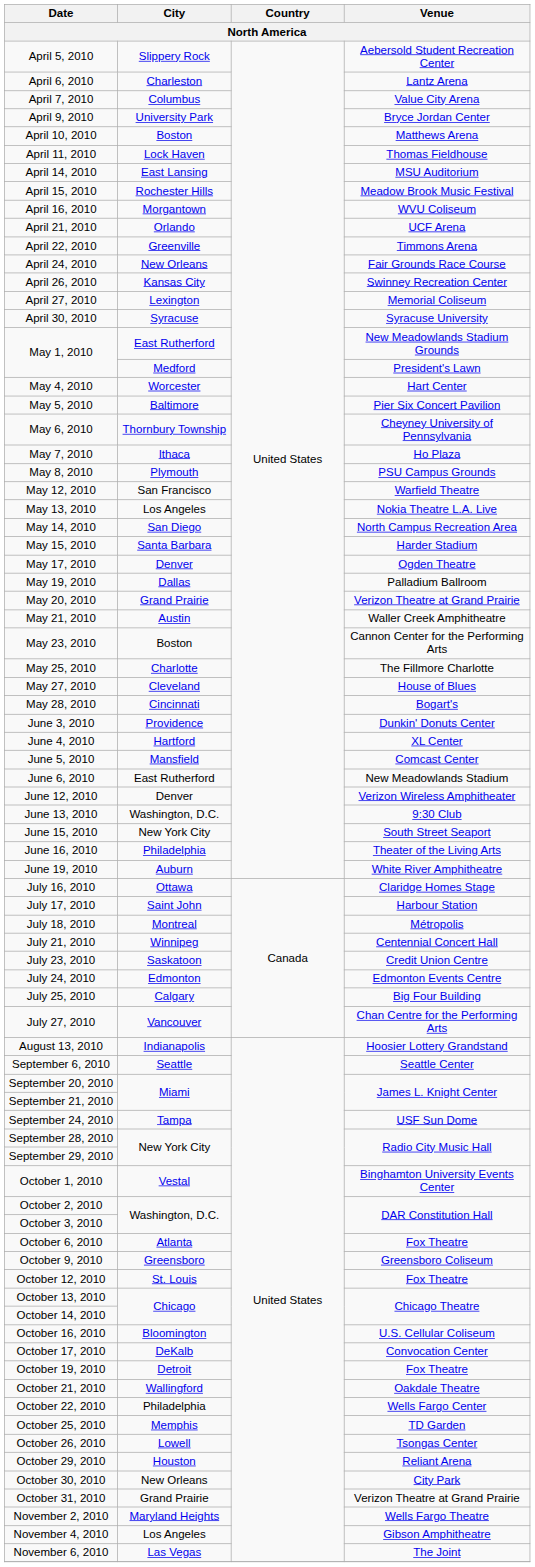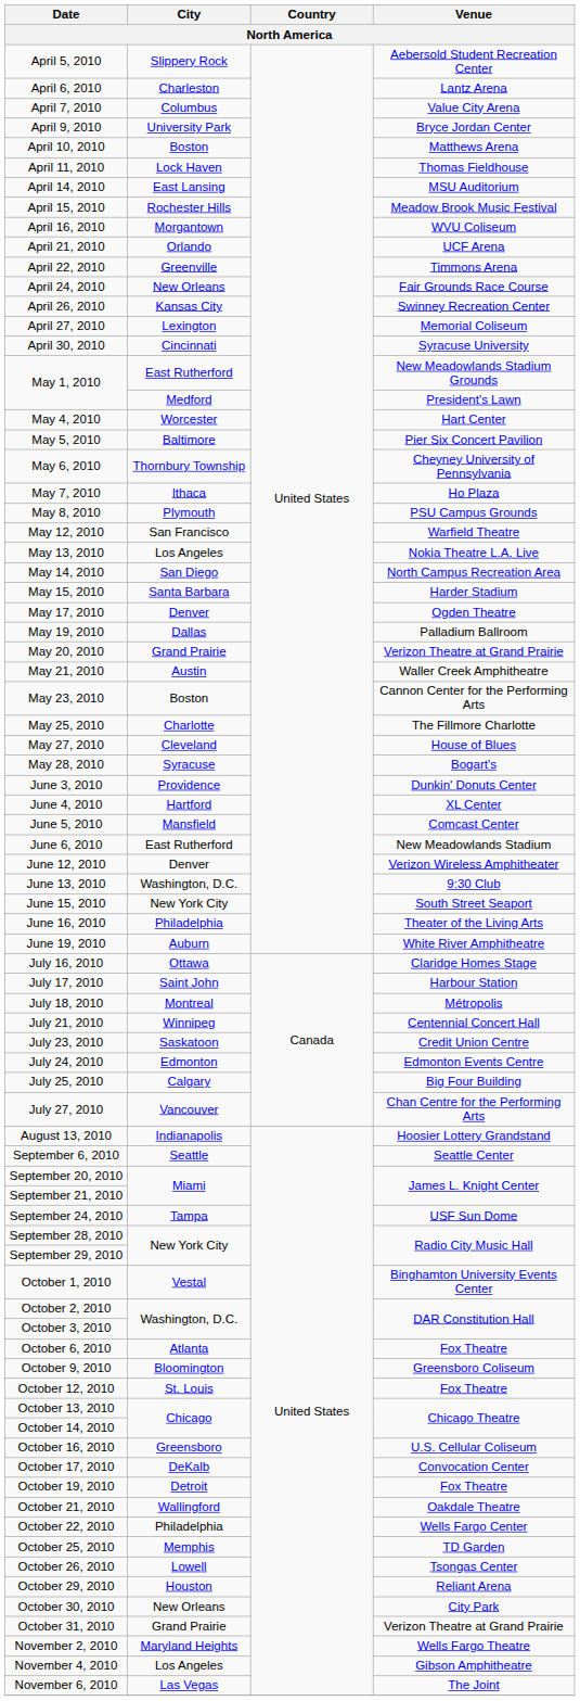 <table class="wikitable" style="text-align:center;">
 <tr>
 <th style="width:150px;">Date</th>
 <th style="width:150px;">City</th>
 <th style="width:150px;">Country</th>
 <th style="width:250px;">Venue</th>
 </tr>
 <tr>
 <th colspan="6">North America</th>
 </tr>
 <tr>
 <td>April 5, 2010</td>
 <td><a href='#'>Slippery Rock</a></td>
 <td rowspan="43">United States</td>
 <td><a href='#'>Aebersold Student Recreation Center</a></td>
 </tr>
 <tr>
 <td>April 6, 2010</td>
 <td><a href='#'>Charleston</a></td>
 <td><a href='#'>Lantz Arena</a></td>
 </tr>
 <tr>
 <td>April 7, 2010</td>
 <td><a href='#'>Columbus</a></td>
 <td><a href='#'>Value City Arena</a></td>
 </tr>
 <tr>
 <td>April 9, 2010</td>
 <td><a href='#'>University Park</a></td>
 <td><a href='#'>Bryce Jordan Center</a></td>
 </tr>
 <tr>
 <td>April 10, 2010</td>
 <td><a href='#'>Boston</a></td>
 <td><a href='#'>Matthews Arena</a></td>
 </tr>
 <tr>
 <td>April 11, 2010</td>
 <td><a href='#'>Lock Haven</a></td>
 <td><a href='#'>Thomas Fieldhouse</a></td>
 </tr>
 <tr>
 <td>April 14, 2010</td>
 <td><a href='#'>East Lansing</a></td>
 <td><a href='#'>MSU Auditorium</a></td>
 </tr>
 <tr>
 <td>April 15, 2010</td>
 <td><a href='#'>Rochester Hills</a></td>
 <td><a href='#'>Meadow Brook Music Festival</a></td>
 </tr>
 <tr>
 <td>April 16, 2010</td>
 <td><a href='#'>Morgantown</a></td>
 <td><a href='#'>WVU Coliseum</a></td>
 </tr>
 <tr>
 <td>April 21, 2010</td>
 <td><a href='#'>Orlando</a></td>
 <td><a href='#'>UCF Arena</a></td>
 </tr>
 <tr>
 <td>April 22, 2010</td>
 <td><a href='#'>Greenville</a></td>
 <td><a href='#'>Timmons Arena</a></td>
 </tr>
 <tr>
 <td>April 24, 2010</td>
 <td><a href='#'>New Orleans</a></td>
 <td><a href='#'>Fair Grounds Race Course</a></td>
 </tr>
 <tr>
 <td>April 26, 2010</td>
 <td><a href='#'>Kansas City</a></td>
 <td><a href='#'>Swinney Recreation Center</a></td>
 </tr>
 <tr>
 <td>April 27, 2010</td>
 <td><a href='#'>Lexington</a></td>
 <td><a href='#'>Memorial Coliseum</a></td>
 </tr>
 <tr>
 <td>April 30, 2010</td>
-<td><a href='#'>Syracuse</a></td>
+<td><a href='#'>Cincinnati</a></td>
 <td><a href='#'>Syracuse University</a></td>
 </tr>
 <tr>
 <td rowspan="2">May 1, 2010</td>
 <td><a href='#'>East Rutherford</a></td>
 <td><a href='#'>New Meadowlands Stadium Grounds</a></td>
 </tr>
 <tr>
 <td><a href='#'>Medford</a></td>
 <td><a href='#'>President's Lawn</a></td>
 </tr>
 <tr>
 <td>May 4, 2010</td>
 <td><a href='#'>Worcester</a></td>
 <td><a href='#'>Hart Center</a></td>
 </tr>
 <tr>
 <td>May 5, 2010</td>
 <td><a href='#'>Baltimore</a></td>
 <td><a href='#'>Pier Six Concert Pavilion</a></td>
 </tr>
 <tr>
 <td>May 6, 2010</td>
 <td><a href='#'>Thornbury Township</a></td>
 <td><a href='#'>Cheyney University of Pennsylvania</a></td>
 </tr>
 <tr>
 <td>May 7, 2010</td>
 <td><a href='#'>Ithaca</a></td>
 <td><a href='#'>Ho Plaza</a></td>
 </tr>
 <tr>
 <td>May 8, 2010</td>
 <td><a href='#'>Plymouth</a></td>
 <td><a href='#'>PSU Campus Grounds</a></td>
 </tr>
 <tr>
 <td>May 12, 2010</td>
 <td>San Francisco</td>
 <td><a href='#'>Warfield Theatre</a></td>
 </tr>
 <tr>
 <td>May 13, 2010</td>
 <td>Los Angeles</td>
 <td><a href='#'>Nokia Theatre L.A. Live</a></td>
 </tr>
 <tr>
 <td>May 14, 2010</td>
 <td><a href='#'>San Diego</a></td>
 <td><a href='#'>North Campus Recreation Area</a></td>
 </tr>
 <tr>
 <td>May 15, 2010</td>
 <td><a href='#'>Santa Barbara</a></td>
 <td><a href='#'>Harder Stadium</a></td>
 </tr>
 <tr>
 <td>May 17, 2010</td>
 <td><a href='#'>Denver</a></td>
 <td><a href='#'>Ogden Theatre</a></td>
 </tr>
 <tr>
 <td>May 19, 2010</td>
 <td><a href='#'>Dallas</a></td>
 <td>Palladium Ballroom</td>
 </tr>
 <tr>
 <td>May 20, 2010</td>
 <td><a href='#'>Grand Prairie</a></td>
 <td><a href='#'>Verizon Theatre at Grand Prairie</a></td>
 </tr>
 <tr>
 <td>May 21, 2010</td>
 <td><a href='#'>Austin</a></td>
 <td>Waller Creek Amphitheatre</td>
 </tr>
 <tr>
 <td>May 23, 2010</td>
 <td>Boston</td>
 <td>Cannon Center for the Performing Arts</td>
 </tr>
 <tr>
 <td>May 25, 2010</td>
 <td><a href='#'>Charlotte</a></td>
 <td>The Fillmore Charlotte</td>
 </tr>
 <tr>
 <td>May 27, 2010</td>
 <td><a href='#'>Cleveland</a></td>
 <td><a href='#'>House of Blues</a></td>
 </tr>
 <tr>
 <td>May 28, 2010</td>
-<td><a href='#'>Cincinnati</a></td>
+<td><a href='#'>Syracuse</a></td>
 <td><a href='#'>Bogart's</a></td>
 </tr>
 <tr>
 <td>June 3, 2010</td>
 <td><a href='#'>Providence</a></td>
 <td><a href='#'>Dunkin' Donuts Center</a></td>
 </tr>
 <tr>
 <td>June 4, 2010</td>
 <td><a href='#'>Hartford</a></td>
 <td><a href='#'>XL Center</a></td>
 </tr>
 <tr>
 <td>June 5, 2010</td>
 <td><a href='#'>Mansfield</a></td>
 <td><a href='#'>Comcast Center</a></td>
 </tr>
 <tr>
 <td>June 6, 2010</td>
 <td>East Rutherford</td>
 <td>New Meadowlands Stadium</td>
 </tr>
 <tr>
 <td>June 12, 2010</td>
 <td>Denver</td>
 <td><a href='#'>Verizon Wireless Amphitheater</a></td>
 </tr>
 <tr>
 <td>June 13, 2010</td>
 <td>Washington, D.C.</td>
 <td><a href='#'>9:30 Club</a></td>
 </tr>
 <tr>
 <td>June 15, 2010</td>
 <td>New York City</td>
 <td><a href='#'>South Street Seaport</a></td>
 </tr>
 <tr>
 <td>June 16, 2010</td>
 <td><a href='#'>Philadelphia</a></td>
 <td><a href='#'>Theater of the Living Arts</a></td>
 </tr>
 <tr>
 <td>June 19, 2010</td>
 <td><a href='#'>Auburn</a></td>
 <td><a href='#'>White River Amphitheatre</a></td>
 </tr>
 <tr>
 <td>July 16, 2010</td>
 <td><a href='#'>Ottawa</a></td>
 <td rowspan="8">Canada</td>
 <td><a href='#'>Claridge Homes Stage</a></td>
 </tr>
 <tr>
 <td>July 17, 2010</td>
 <td><a href='#'>Saint John</a></td>
 <td><a href='#'>Harbour Station</a></td>
 </tr>
 <tr>
 <td>July 18, 2010</td>
 <td><a href='#'>Montreal</a></td>
 <td><a href='#'>Métropolis</a></td>
 </tr>
 <tr>
 <td>July 21, 2010</td>
 <td><a href='#'>Winnipeg</a></td>
 <td><a href='#'>Centennial Concert Hall</a></td>
 </tr>
 <tr>
 <td>July 23, 2010</td>
 <td><a href='#'>Saskatoon</a></td>
 <td><a href='#'>Credit Union Centre</a></td>
 </tr>
 <tr>
 <td>July 24, 2010</td>
 <td><a href='#'>Edmonton</a></td>
 <td><a href='#'>Edmonton Events Centre</a></td>
 </tr>
 <tr>
 <td>July 25, 2010</td>
 <td><a href='#'>Calgary</a></td>
 <td><a href='#'>Big Four Building</a></td>
 </tr>
 <tr>
 <td>July 27, 2010</td>
 <td><a href='#'>Vancouver</a></td>
 <td><a href='#'>Chan Centre for the Performing Arts</a></td>
 </tr>
 <tr>
 <td>August 13, 2010</td>
 <td><a href='#'>Indianapolis</a></td>
 <td rowspan="28">United States</td>
 <td><a href='#'>Hoosier Lottery Grandstand</a></td>
 </tr>
 <tr>
 <td>September 6, 2010</td>
 <td><a href='#'>Seattle</a></td>
 <td><a href='#'>Seattle Center</a></td>
 </tr>
 <tr>
 <td>September 20, 2010</td>
 <td rowspan="2"><a href='#'>Miami</a></td>
 <td rowspan="2"><a href='#'>James L. Knight Center</a></td>
 </tr>
 <tr>
 <td>September 21, 2010</td>
 </tr>
 <tr>
 <td>September 24, 2010</td>
 <td><a href='#'>Tampa</a></td>
 <td><a href='#'>USF Sun Dome</a></td>
 </tr>
 <tr>
 <td>September 28, 2010</td>
 <td rowspan="2">New York City</td>
 <td rowspan="2"><a href='#'>Radio City Music Hall</a></td>
 </tr>
 <tr>
 <td>September 29, 2010</td>
 </tr>
 <tr>
 <td>October 1, 2010</td>
 <td><a href='#'>Vestal</a></td>
 <td><a href='#'>Binghamton University Events Center</a></td>
 </tr>
 <tr>
 <td>October 2, 2010</td>
 <td rowspan="2">Washington, D.C.</td>
 <td rowspan="2"><a href='#'>DAR Constitution Hall</a></td>
 </tr>
 <tr>
 <td>October 3, 2010</td>
 </tr>
 <tr>
 <td>October 6, 2010</td>
 <td><a href='#'>Atlanta</a></td>
 <td><a href='#'>Fox Theatre</a></td>
 </tr>
 <tr>
 <td>October 9, 2010</td>
-<td><a href='#'>Greensboro</a></td>
+<td><a href='#'>Bloomington</a></td>
 <td><a href='#'>Greensboro Coliseum</a></td>
 </tr>
 <tr>
 <td>October 12, 2010</td>
 <td><a href='#'>St. Louis</a></td>
 <td><a href='#'>Fox Theatre</a></td>
 </tr>
 <tr>
 <td>October 13, 2010</td>
 <td rowspan="2"><a href='#'>Chicago</a></td>
 <td rowspan="2"><a href='#'>Chicago Theatre</a></td>
 </tr>
 <tr>
 <td>October 14, 2010</td>
 </tr>
 <tr>
 <td>October 16, 2010</td>
-<td><a href='#'>Bloomington</a></td>
+<td><a href='#'>Greensboro</a></td>
 <td><a href='#'>U.S. Cellular Coliseum</a></td>
 </tr>
 <tr>
 <td>October 17, 2010</td>
 <td><a href='#'>DeKalb</a></td>
 <td><a href='#'>Convocation Center</a></td>
 </tr>
 <tr>
 <td>October 19, 2010</td>
 <td><a href='#'>Detroit</a></td>
 <td><a href='#'>Fox Theatre</a></td>
 </tr>
 <tr>
 <td>October 21, 2010</td>
 <td><a href='#'>Wallingford</a></td>
 <td><a href='#'>Oakdale Theatre</a></td>
 </tr>
 <tr>
 <td>October 22, 2010</td>
 <td>Philadelphia</td>
 <td><a href='#'>Wells Fargo Center</a></td>
 </tr>
 <tr>
 <td>October 25, 2010</td>
 <td><a href='#'>Memphis</a></td>
 <td><a href='#'>TD Garden</a></td>
 </tr>
 <tr>
 <td>October 26, 2010</td>
 <td><a href='#'>Lowell</a></td>
 <td><a href='#'>Tsongas Center</a></td>
 </tr>
 <tr>
 <td>October 29, 2010</td>
 <td><a href='#'>Houston</a></td>
 <td><a href='#'>Reliant Arena</a></td>
 </tr>
 <tr>
 <td>October 30, 2010</td>
 <td>New Orleans</td>
 <td><a href='#'>City Park</a></td>
 </tr>
 <tr>
 <td>October 31, 2010</td>
 <td>Grand Prairie</td>
 <td>Verizon Theatre at Grand Prairie</td>
 </tr>
 <tr>
 <td>November 2, 2010</td>
 <td><a href='#'>Maryland Heights</a></td>
 <td><a href='#'>Wells Fargo Theatre</a></td>
 </tr>
 <tr>
 <td>November 4, 2010</td>
 <td>Los Angeles</td>
 <td><a href='#'>Gibson Amphitheatre</a></td>
 </tr>
 <tr>
 <td>November 6, 2010</td>
 <td><a href='#'>Las Vegas</a></td>
 <td><a href='#'>The Joint</a></td>
 </tr>
 <tr>
 </tr>
 </table>
